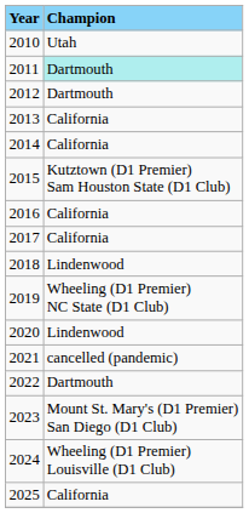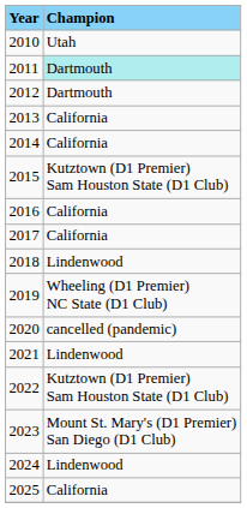 <table class="wikitable" style="font-size:85%;">
 <tr ! style="background-color: #87D3F8;">
 <td><strong>Year</strong></td>
 <td><strong>Champion</strong></td>
 </tr>
 <tr --->
 <td>2010</td>
 <td>Utah</td>
 </tr>
 <tr --->
 <td>2011</td>
 <td style="background: paleturquoise;">Dartmouth</td>
 </tr>
 <tr --->
 <td>2012</td>
 <td>Dartmouth</td>
 </tr>
 <tr --->
 <td>2013</td>
 <td>California</td>
 </tr>
 <tr --->
 <td>2014</td>
 <td>California</td>
 </tr>
 <tr --->
 <td>2015</td>
 <td>Kutztown (D1 Premier)<br>Sam Houston State (D1 Club)</td>
 </tr>
 <tr --->
 <td>2016</td>
 <td>California</td>
 </tr>
 <tr --->
 <td>2017</td>
 <td>California</td>
 </tr>
 <tr --->
 <td>2018</td>
 <td>Lindenwood</td>
 </tr>
 <tr --->
 <td>2019</td>
 <td>Wheeling (D1 Premier)<br>NC State (D1 Club)</td>
 </tr>
 <tr --->
 <td>2020</td>
+<td>cancelled (pandemic)</td>
+</tr>
+<tr --->
+<td>2021</td>
 <td>Lindenwood</td>
 </tr>
 <tr --->
-<td>2021</td>
-<td>cancelled (pandemic)</td>
-</tr>
-<tr --->
 <td>2022</td>
-<td>Dartmouth</td>
+<td>Kutztown (D1 Premier)<br>Sam Houston State (D1 Club)</td>
 </tr>
 <tr --->
 <td>2023</td>
 <td>Mount St. Mary's (D1 Premier)<br>San Diego (D1 Club)</td>
 </tr>
 <tr --->
 <td>2024</td>
-<td>Wheeling (D1 Premier)<br>Louisville (D1 Club)</td>
+<td>Lindenwood</td>
 </tr>
 <tr --->
 <td>2025</td>
 <td>California</td>
 </tr>
 <tr --->
 </tr>
 </table>
